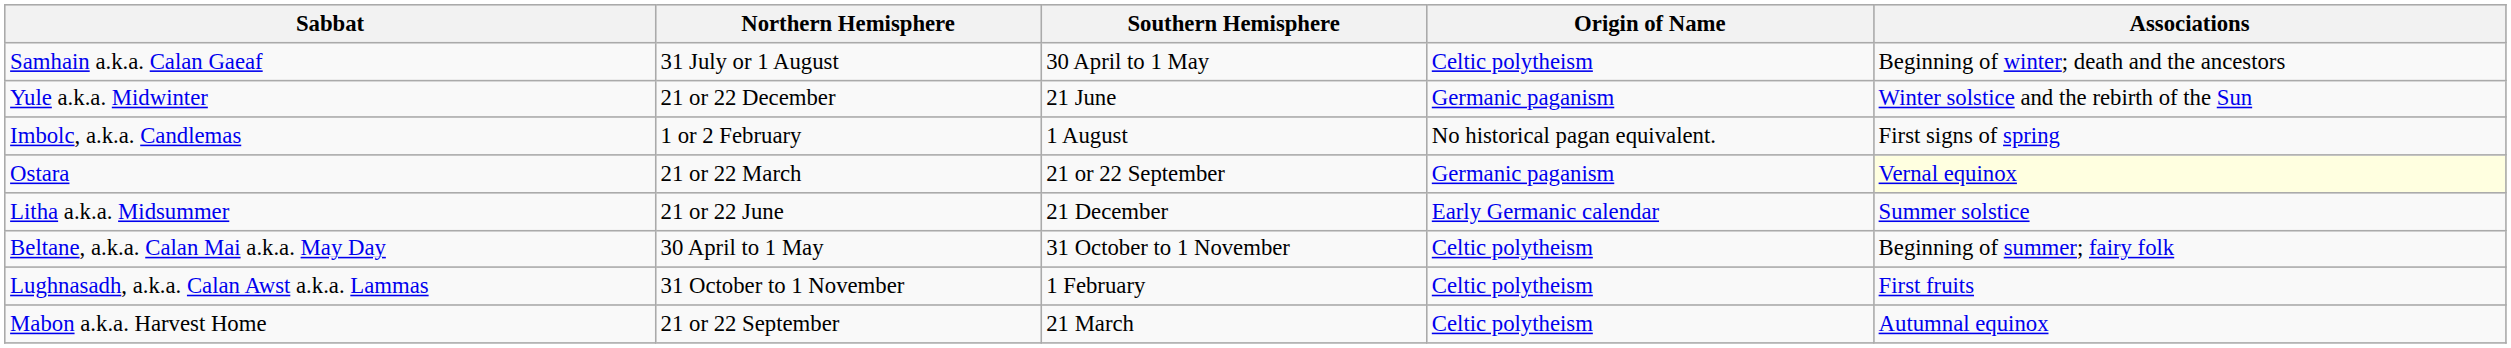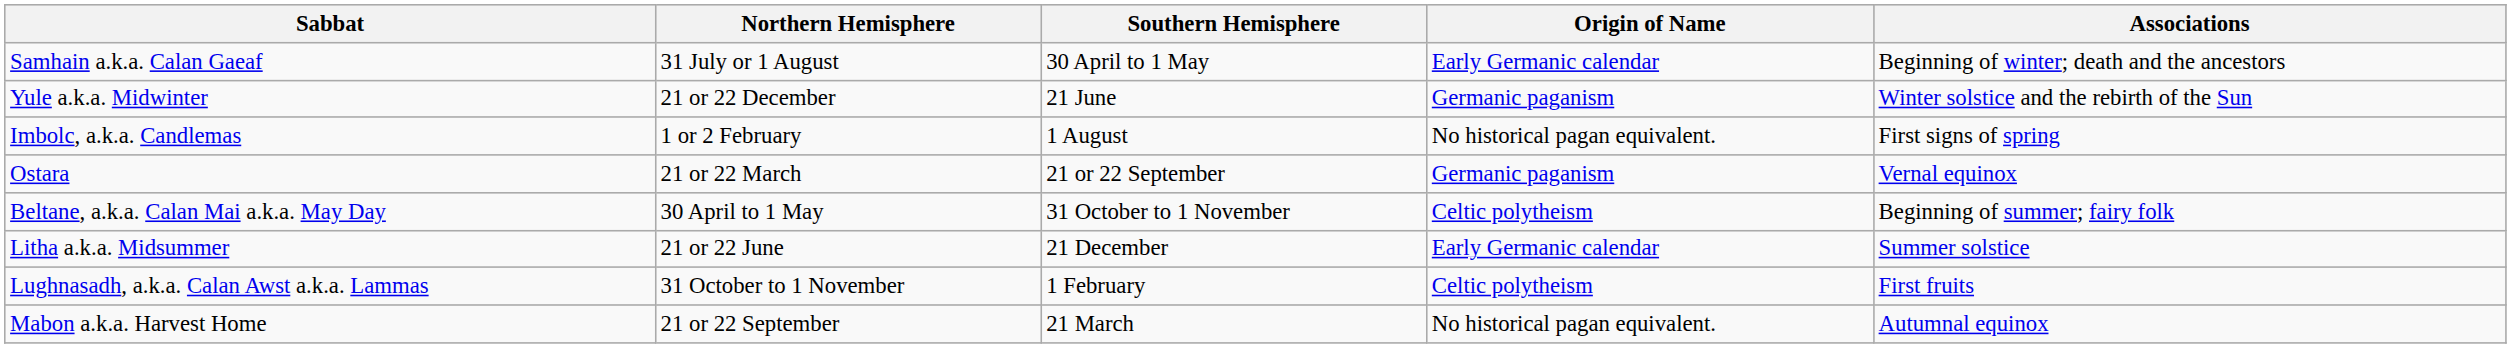 <table class="wikitable sortable" style="font-size: 90%; width: 100%">
 <tr>
 <th>Sabbat</th>
 <th>Northern Hemisphere</th>
 <th>Southern Hemisphere</th>
 <th>Origin of Name</th>
 <th>Associations</th>
 </tr>
 <tr>
 <td><a href='#'>Samhain</a> a.k.a. <a href='#'>Calan Gaeaf</a></td>
 <td>31 July or 1 August</td>
 <td>30 April to 1 May</td>
-<td><a href='#'>Celtic polytheism</a></td>
+<td><a href='#'>Early Germanic calendar</a></td>
 <td>Beginning of <a href='#'>winter</a>; death and the ancestors</td>
 </tr>
 <tr>
 <td><a href='#'>Yule</a> a.k.a. <a href='#'>Midwinter</a></td>
 <td>21 or 22 December</td>
 <td>21 June</td>
 <td><a href='#'>Germanic paganism</a></td>
 <td><a href='#'>Winter solstice</a> and the rebirth of the <a href='#'>Sun</a></td>
 </tr>
 <tr>
 <td><a href='#'>Imbolc</a>, a.k.a. <a href='#'>Candlemas</a></td>
 <td>1 or 2 February</td>
 <td>1 August</td>
 <td>No historical pagan equivalent.</td>
 <td>First signs of <a href='#'>spring</a></td>
 </tr>
 <tr>
 <td><a href='#'>Ostara</a></td>
 <td>21 or 22 March</td>
 <td>21 or 22 September</td>
 <td><a href='#'>Germanic paganism</a></td>
-<td style="background: lightyellow;"><a href='#'>Vernal equinox</a></td>
+<td><a href='#'>Vernal equinox</a></td>
+</tr>
+<tr>
+<td><a href='#'>Beltane</a>, a.k.a. <a href='#'>Calan Mai</a> a.k.a. <a href='#'>May Day</a></td>
+<td>30 April to 1 May</td>
+<td>31 October to 1 November</td>
+<td><a href='#'>Celtic polytheism</a></td>
+<td>Beginning of <a href='#'>summer</a>; <a href='#'>fairy folk</a></td>
 </tr>
 <tr>
 <td><a href='#'>Litha</a> a.k.a. <a href='#'>Midsummer</a></td>
 <td>21 or 22 June</td>
 <td>21 December</td>
 <td><a href='#'>Early Germanic calendar</a></td>
 <td><a href='#'>Summer solstice</a></td>
-</tr>
-<tr>
-<td><a href='#'>Beltane</a>, a.k.a. <a href='#'>Calan Mai</a> a.k.a. <a href='#'>May Day</a></td>
-<td>30 April to 1 May</td>
-<td>31 October to 1 November</td>
-<td><a href='#'>Celtic polytheism</a></td>
-<td>Beginning of <a href='#'>summer</a>; <a href='#'>fairy folk</a></td>
 </tr>
 <tr>
 <td><a href='#'>Lughnasadh</a>, a.k.a. <a href='#'>Calan Awst</a> a.k.a. <a href='#'>Lammas</a></td>
 <td>31 October to 1 November</td>
 <td>1 February</td>
 <td><a href='#'>Celtic polytheism</a></td>
 <td><a href='#'>First fruits</a></td>
 </tr>
 <tr>
 <td><a href='#'>Mabon</a> a.k.a. Harvest Home</td>
 <td>21 or 22 September</td>
 <td>21 March</td>
-<td><a href='#'>Celtic polytheism</a></td>
+<td>No historical pagan equivalent.</td>
 <td><a href='#'>Autumnal equinox</a></td>
 </tr>
 </table>
